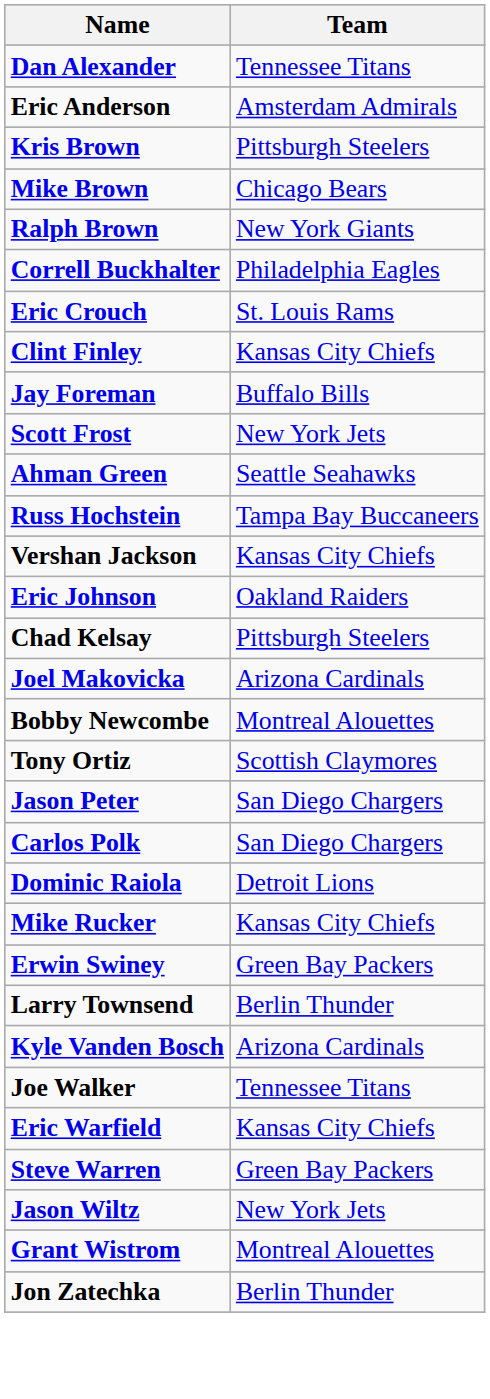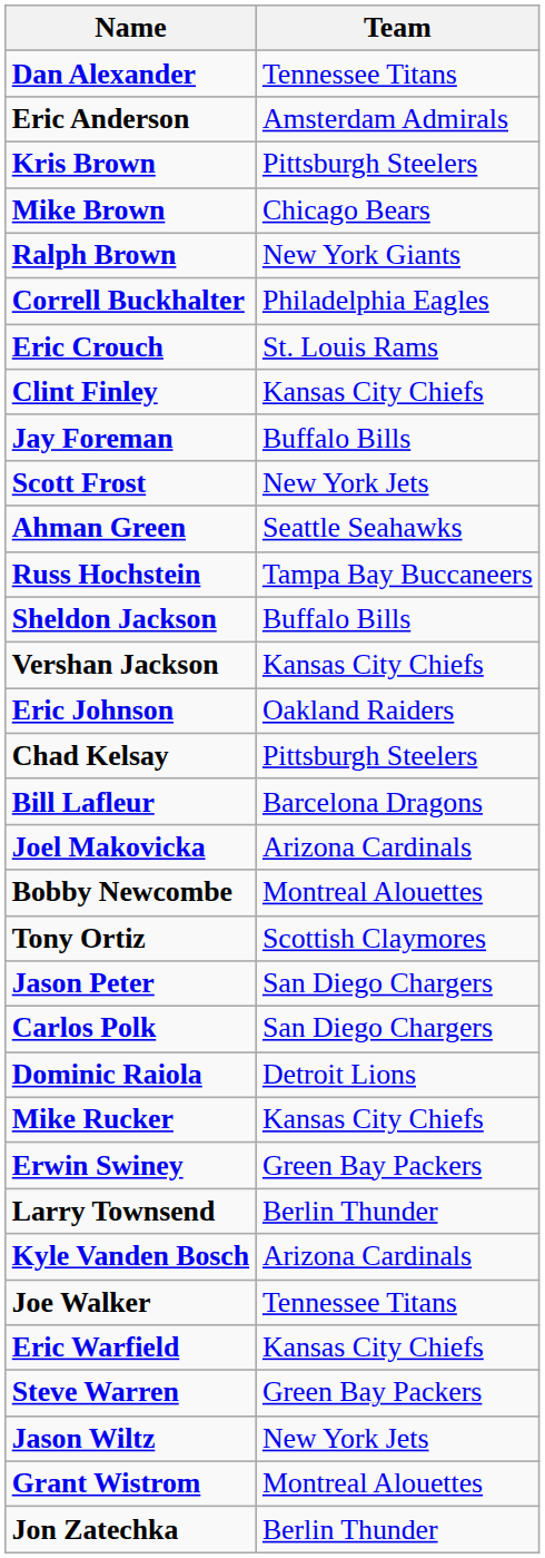 <table class="wikitable">
 <tr>
 <th>Name</th>
 <th>Team</th>
 </tr>
 <tr>
 <td><strong><a href='#'>Dan Alexander</a></strong></td>
 <td><a href='#'>Tennessee Titans</a></td>
 </tr>
 <tr>
 <td><strong>Eric Anderson</strong></td>
 <td><a href='#'>Amsterdam Admirals</a></td>
 </tr>
 <tr>
 <td><strong><a href='#'>Kris Brown</a></strong></td>
 <td><a href='#'>Pittsburgh Steelers</a></td>
 </tr>
 <tr>
 <td><strong><a href='#'>Mike Brown</a></strong></td>
 <td><a href='#'>Chicago Bears</a></td>
 </tr>
 <tr>
 <td><strong><a href='#'>Ralph Brown</a></strong></td>
 <td><a href='#'>New York Giants</a></td>
 </tr>
 <tr>
 <td><strong><a href='#'>Correll Buckhalter</a></strong></td>
 <td><a href='#'>Philadelphia Eagles</a></td>
 </tr>
 <tr>
 <td><strong><a href='#'>Eric Crouch</a></strong></td>
 <td><a href='#'>St. Louis Rams</a></td>
 </tr>
 <tr>
 <td><strong><a href='#'>Clint Finley</a></strong></td>
 <td><a href='#'>Kansas City Chiefs</a></td>
 </tr>
 <tr>
 <td><strong><a href='#'>Jay Foreman</a></strong></td>
 <td><a href='#'>Buffalo Bills</a></td>
 </tr>
 <tr>
 <td><strong><a href='#'>Scott Frost</a></strong></td>
 <td><a href='#'>New York Jets</a></td>
 </tr>
 <tr>
 <td><strong><a href='#'>Ahman Green</a></strong></td>
 <td><a href='#'>Seattle Seahawks</a></td>
 </tr>
 <tr>
 <td><strong><a href='#'>Russ Hochstein</a></strong></td>
 <td><a href='#'>Tampa Bay Buccaneers</a></td>
 </tr>
 <tr>
+<td><strong><a href='#'>Sheldon Jackson</a></strong></td>
+<td><a href='#'>Buffalo Bills</a></td>
+</tr>
+<tr>
 <td><strong>Vershan Jackson</strong></td>
 <td><a href='#'>Kansas City Chiefs</a></td>
 </tr>
 <tr>
 <td><strong><a href='#'>Eric Johnson</a></strong></td>
 <td><a href='#'>Oakland Raiders</a></td>
 </tr>
 <tr>
 <td><strong>Chad Kelsay</strong></td>
 <td><a href='#'>Pittsburgh Steelers</a></td>
+</tr>
+<tr>
+<td><strong><a href='#'>Bill Lafleur</a></strong></td>
+<td><a href='#'>Barcelona Dragons</a></td>
 </tr>
 <tr>
 <td><strong><a href='#'>Joel Makovicka</a></strong></td>
 <td><a href='#'>Arizona Cardinals</a></td>
 </tr>
 <tr>
 <td><strong>Bobby Newcombe</strong></td>
 <td><a href='#'>Montreal Alouettes</a></td>
 </tr>
 <tr>
 <td><strong>Tony Ortiz</strong></td>
 <td><a href='#'>Scottish Claymores</a></td>
 </tr>
 <tr>
 <td><strong><a href='#'>Jason Peter</a></strong></td>
 <td><a href='#'>San Diego Chargers</a></td>
 </tr>
 <tr>
 <td><strong><a href='#'>Carlos Polk</a></strong></td>
 <td><a href='#'>San Diego Chargers</a></td>
 </tr>
 <tr>
 <td><strong><a href='#'>Dominic Raiola</a></strong></td>
 <td><a href='#'>Detroit Lions</a></td>
 </tr>
 <tr>
 <td><strong><a href='#'>Mike Rucker</a></strong></td>
 <td><a href='#'>Kansas City Chiefs</a></td>
 </tr>
 <tr>
 <td><strong><a href='#'>Erwin Swiney</a></strong></td>
 <td><a href='#'>Green Bay Packers</a></td>
 </tr>
 <tr>
 <td><strong>Larry Townsend</strong></td>
 <td><a href='#'>Berlin Thunder</a></td>
 </tr>
 <tr>
 <td><strong><a href='#'>Kyle Vanden Bosch</a></strong></td>
 <td><a href='#'>Arizona Cardinals</a></td>
 </tr>
 <tr>
 <td><strong>Joe Walker</strong></td>
 <td><a href='#'>Tennessee Titans</a></td>
 </tr>
 <tr>
 <td><strong><a href='#'>Eric Warfield</a></strong></td>
 <td><a href='#'>Kansas City Chiefs</a></td>
 </tr>
 <tr>
 <td><strong><a href='#'>Steve Warren</a></strong></td>
 <td><a href='#'>Green Bay Packers</a></td>
 </tr>
 <tr>
 <td><strong><a href='#'>Jason Wiltz</a></strong></td>
 <td><a href='#'>New York Jets</a></td>
 </tr>
 <tr>
 <td><strong><a href='#'>Grant Wistrom</a></strong></td>
 <td><a href='#'>Montreal Alouettes</a></td>
 </tr>
 <tr>
 <td><strong>Jon Zatechka</strong></td>
 <td><a href='#'>Berlin Thunder</a></td>
 </tr>
 </table>
